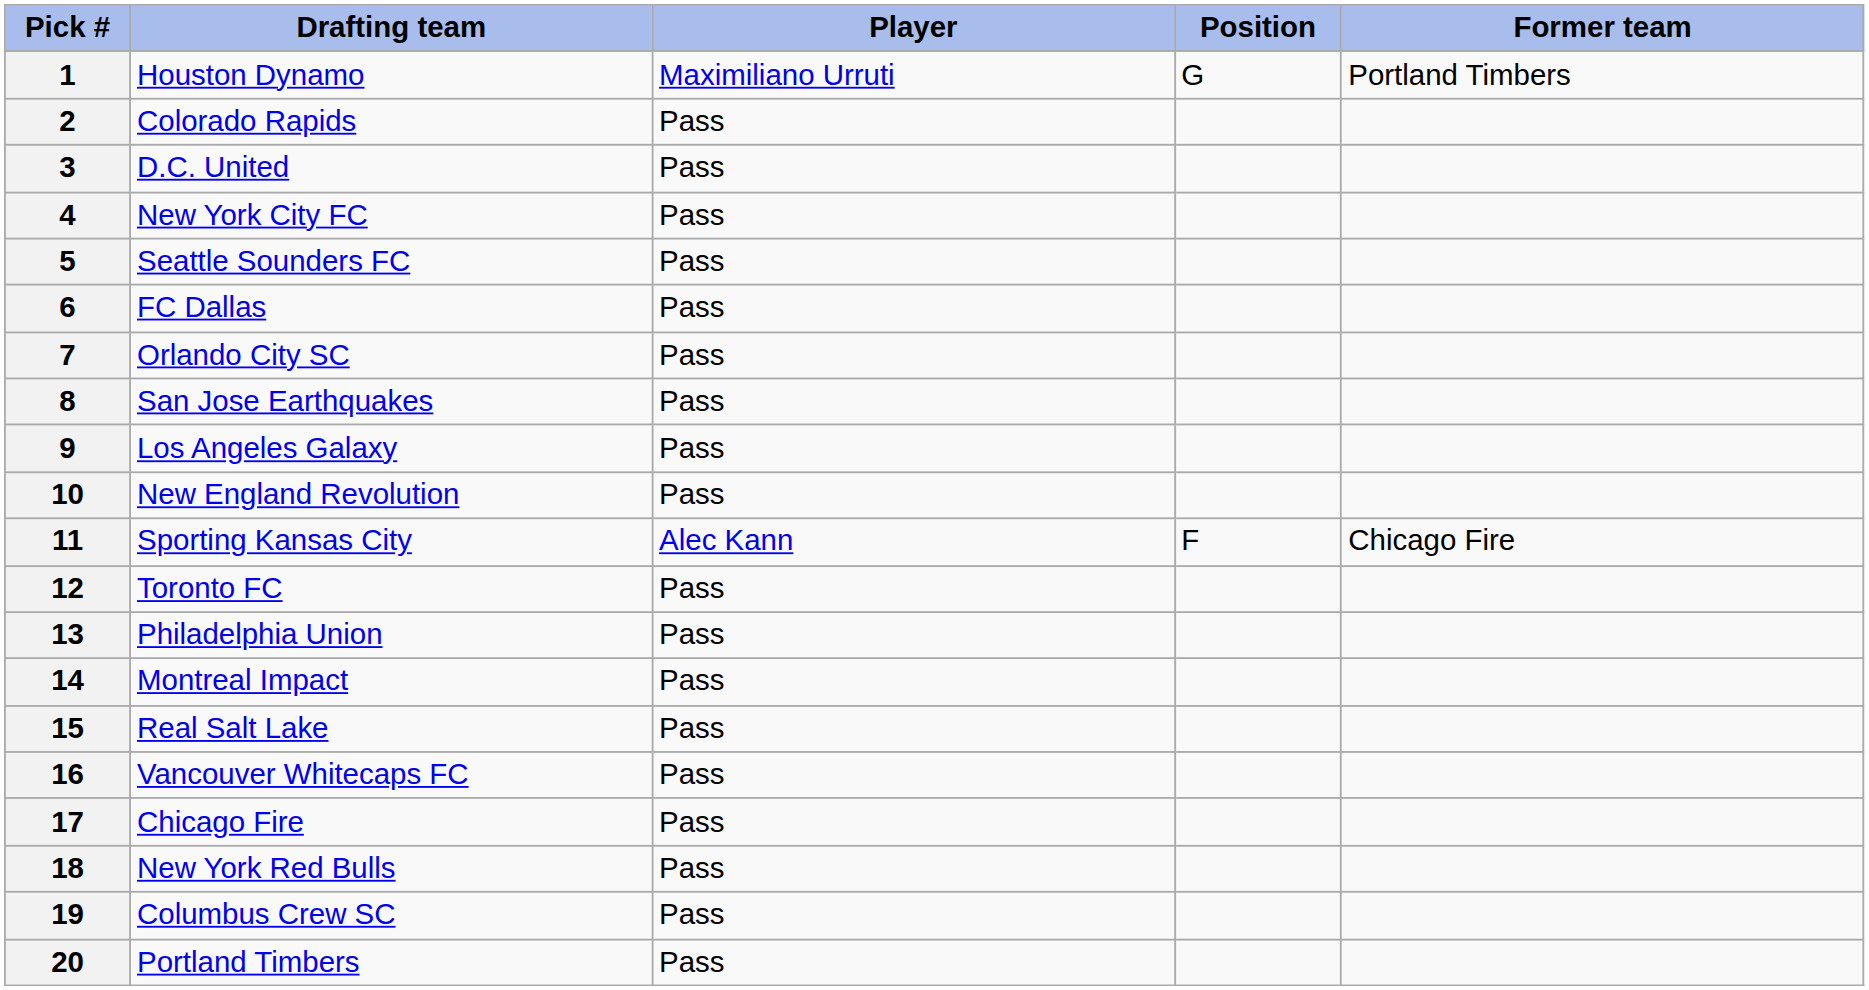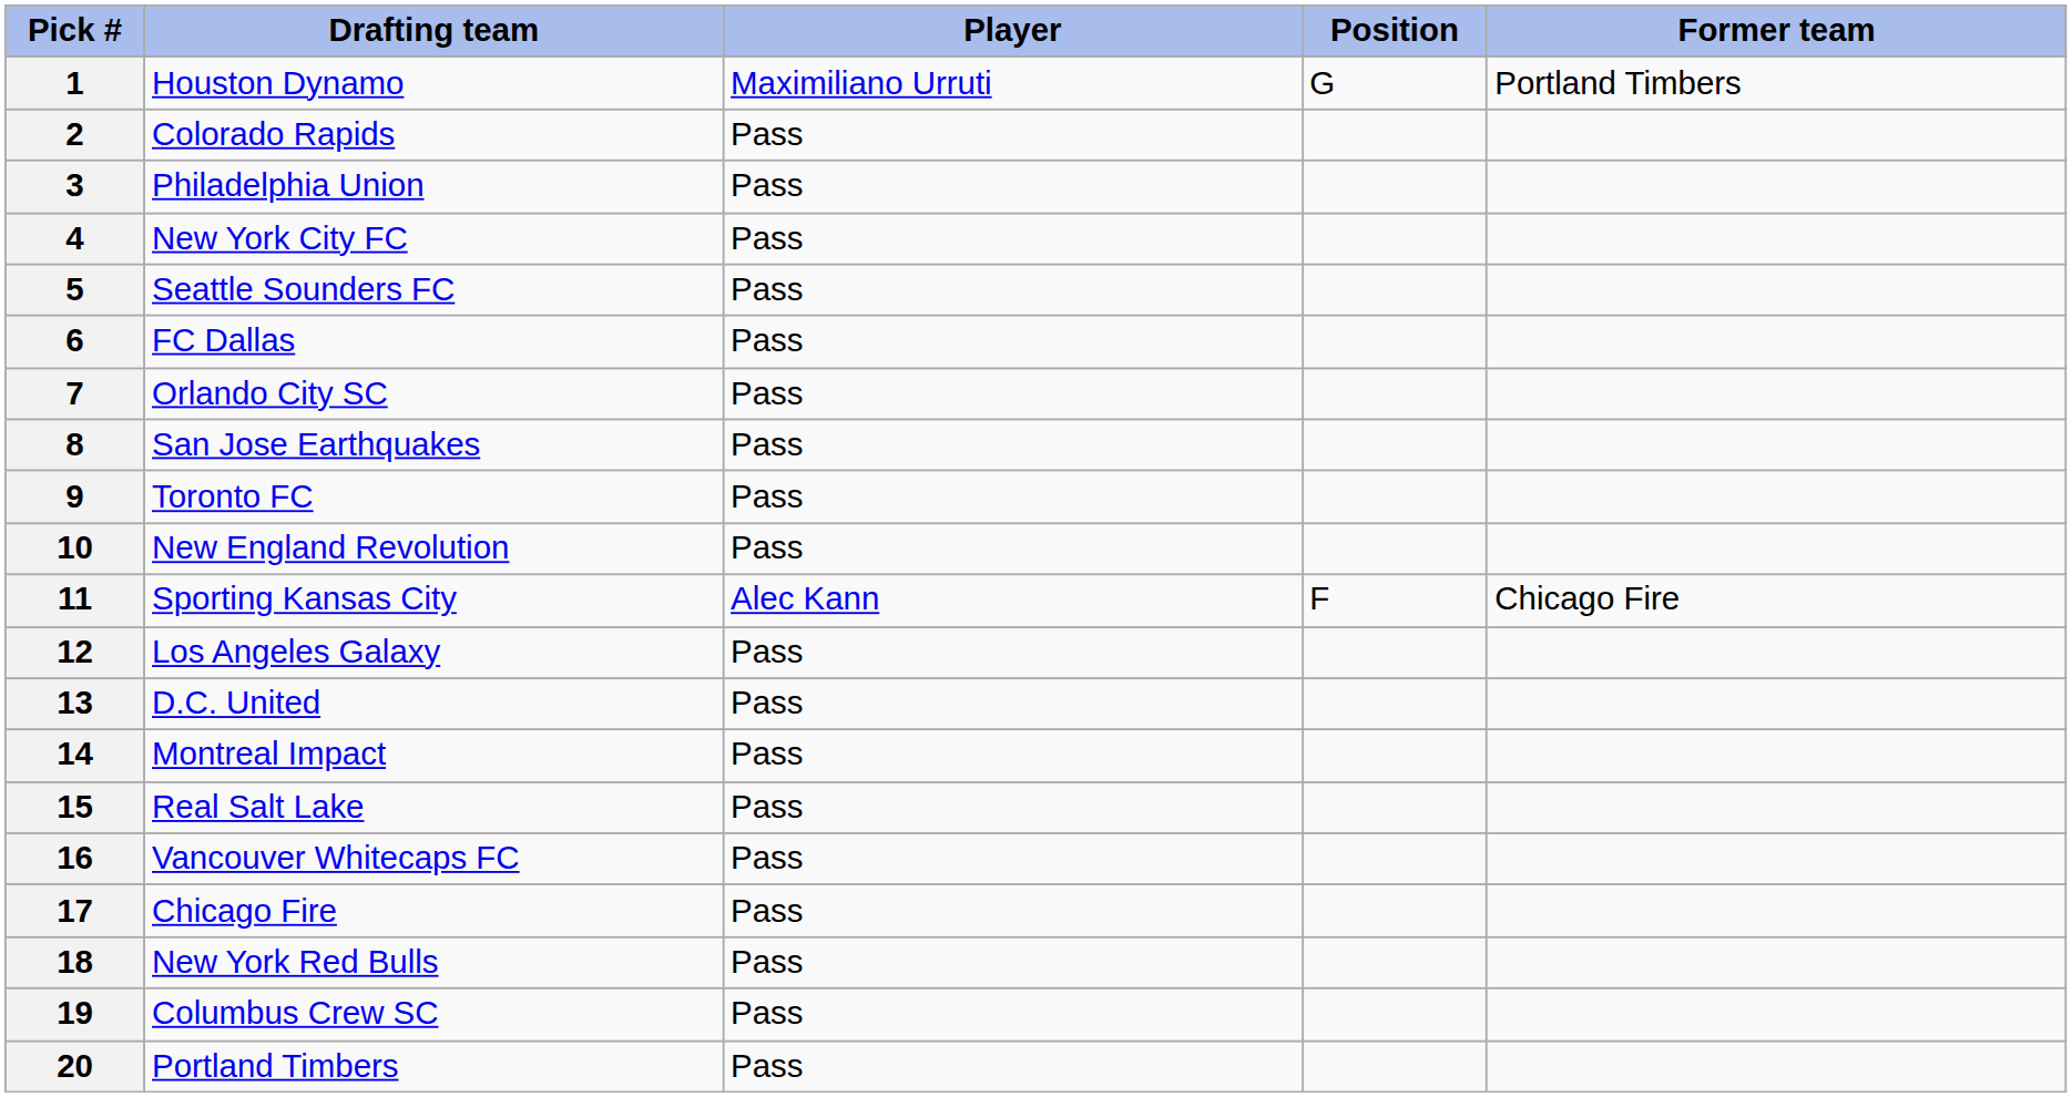 <table class="wikitable sortable" style="width: 80%">
 <tr>
 <th style="background:#A8BDEC;" width=6%>Pick #</th>
 <th width=25% style="background:#A8BDEC;">Drafting team</th>
 <th width=25% style="background:#A8BDEC;">Player</th>
 <th width=8% style="background:#A8BDEC;">Position</th>
 <th width=25% style="background:#A8BDEC;">Former team</th>
 </tr>
 <tr>
 <th>1</th>
 <td><a href='#'>Houston Dynamo</a></td>
 <td><a href='#'>Maximiliano Urruti</a></td>
 <td>G</td>
 <td>Portland Timbers</td>
 </tr>
 <tr>
 <th>2</th>
 <td><a href='#'>Colorado Rapids</a></td>
 <td>Pass</td>
 <td></td>
 <td></td>
 </tr>
 <tr>
 <th>3</th>
-<td><a href='#'>D.C. United</a></td>
+<td><a href='#'>Philadelphia Union</a></td>
 <td>Pass</td>
 <td></td>
 <td></td>
 </tr>
 <tr>
 <th>4</th>
 <td><a href='#'>New York City FC</a></td>
 <td>Pass</td>
 <td></td>
 <td></td>
 </tr>
 <tr>
 <th>5</th>
 <td><a href='#'>Seattle Sounders FC</a></td>
 <td>Pass</td>
 <td></td>
 <td></td>
 </tr>
 <tr>
 <th>6</th>
 <td><a href='#'>FC Dallas</a></td>
 <td>Pass</td>
 <td></td>
 <td></td>
 </tr>
 <tr>
 <th>7</th>
 <td><a href='#'>Orlando City SC</a></td>
 <td>Pass</td>
 <td></td>
 <td></td>
 </tr>
 <tr>
 <th>8</th>
 <td><a href='#'>San Jose Earthquakes</a></td>
 <td>Pass</td>
 <td></td>
 <td></td>
 </tr>
 <tr>
 <th>9</th>
-<td><a href='#'>Los Angeles Galaxy</a></td>
+<td><a href='#'>Toronto FC</a></td>
 <td>Pass</td>
 <td></td>
 <td></td>
 </tr>
 <tr>
 <th>10</th>
 <td><a href='#'>New England Revolution</a></td>
 <td>Pass</td>
 <td></td>
 <td></td>
 </tr>
 <tr>
 <th>11</th>
 <td><a href='#'>Sporting Kansas City</a></td>
 <td><a href='#'>Alec Kann</a></td>
 <td>F</td>
 <td>Chicago Fire</td>
 </tr>
 <tr>
 <th>12</th>
-<td><a href='#'>Toronto FC</a></td>
+<td><a href='#'>Los Angeles Galaxy</a></td>
 <td>Pass</td>
 <td></td>
 <td></td>
 </tr>
 <tr>
 <th>13</th>
-<td><a href='#'>Philadelphia Union</a></td>
+<td><a href='#'>D.C. United</a></td>
 <td>Pass</td>
 <td></td>
 <td></td>
 </tr>
 <tr>
 <th>14</th>
 <td><a href='#'>Montreal Impact</a></td>
 <td>Pass</td>
 <td></td>
 <td></td>
 </tr>
 <tr>
 <th>15</th>
 <td><a href='#'>Real Salt Lake</a></td>
 <td>Pass</td>
 <td></td>
 <td></td>
 </tr>
 <tr>
 <th>16</th>
 <td><a href='#'>Vancouver Whitecaps FC</a></td>
 <td>Pass</td>
 <td></td>
 <td></td>
 </tr>
 <tr>
 <th>17</th>
 <td><a href='#'>Chicago Fire</a></td>
 <td>Pass</td>
 <td></td>
 <td></td>
 </tr>
 <tr>
 <th>18</th>
 <td><a href='#'>New York Red Bulls</a></td>
 <td>Pass</td>
 <td></td>
 <td></td>
 </tr>
 <tr>
 <th>19</th>
 <td><a href='#'>Columbus Crew SC</a></td>
 <td>Pass</td>
 <td></td>
 <td></td>
 </tr>
 <tr>
 <th>20</th>
 <td><a href='#'>Portland Timbers</a></td>
 <td>Pass</td>
 <td></td>
 <td></td>
 </tr>
 <tr>
 </tr>
 </table>
